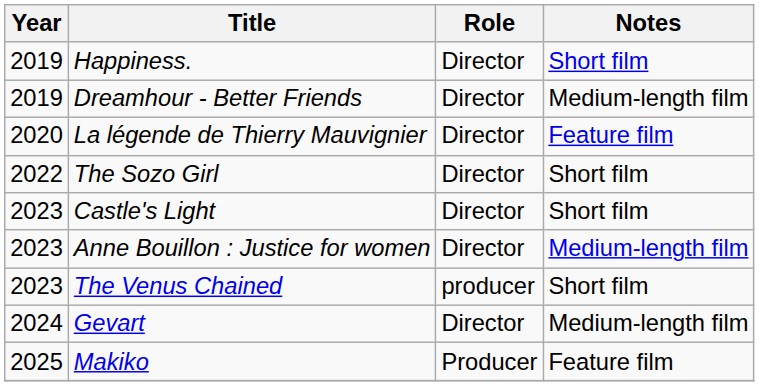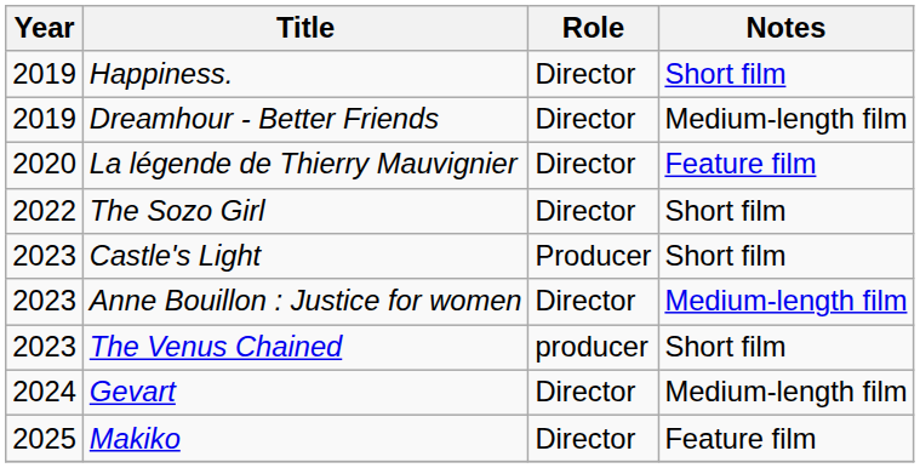 <table class="wikitable sortable">
 <tr>
 <th>Year</th>
 <th>Title</th>
 <th>Role</th>
 <th class="unsortable">Notes</th>
 </tr>
 <tr>
 <td>2019</td>
 <td><em>Happiness.</em></td>
 <td>Director</td>
 <td><a href='#'>Short film</a></td>
 </tr>
 <tr>
 <td>2019</td>
 <td><em>Dreamhour - Better Friends</em></td>
 <td>Director</td>
 <td>Medium-length film</td>
 </tr>
 <tr>
 <td>2020</td>
 <td><em>La légende de Thierry Mauvignier</em></td>
 <td>Director</td>
 <td><a href='#'>Feature film</a></td>
 </tr>
 <tr>
 <td>2022</td>
 <td><em>The Sozo Girl</em></td>
 <td>Director</td>
 <td>Short film</td>
 </tr>
 <tr>
 <td>2023</td>
 <td><em>Castle's Light</em></td>
-<td>Director</td>
+<td>Producer</td>
 <td>Short film</td>
 </tr>
 <tr>
 <td>2023</td>
 <td><em>Anne Bouillon : Justice for women</em></td>
 <td>Director</td>
 <td><a href='#'>Medium-length film</a></td>
 </tr>
 <tr>
 <td>2023</td>
 <td><em><a href='#'>The Venus Chained</a></em></td>
 <td>producer</td>
 <td>Short film</td>
 </tr>
 <tr>
 <td>2024</td>
 <td><em><a href='#'>Gevart</a></em></td>
 <td>Director</td>
 <td>Medium-length film</td>
 </tr>
 <tr>
 <td>2025</td>
 <td><em><a href='#'>Makiko</a></em></td>
-<td>Producer</td>
+<td>Director</td>
 <td>Feature film</td>
 </tr>
 <tr>
 </tr>
 </table>
